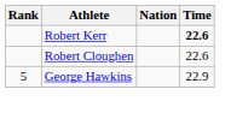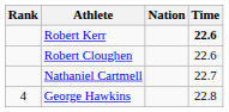 <table class="wikitable sortable" style="text-align:center">
 <tr>
 <th>Rank</th>
 <th>Athlete</th>
 <th>Nation</th>
 <th>Time</th>
 </tr>
 <tr>
 <td></td>
 <td align=left><a href='#'>Robert Kerr</a></td>
 <td align=left></td>
 <td><strong>22.6</strong></td>
 </tr>
 <tr>
 <td></td>
 <td align=left><a href='#'>Robert Cloughen</a></td>
 <td align=left></td>
 <td>22.6</td>
 </tr>
 <tr>
-<td>5</td>
+<td></td>
+<td align=left><a href='#'>Nathaniel Cartmell</a></td>
+<td align=left></td>
+<td>22.7</td>
+</tr>
+<tr>
+<td>4</td>
 <td align=left><a href='#'>George Hawkins</a></td>
 <td align=left></td>
-<td>22.9</td>
+<td>22.8</td>
 </tr>
 </table>
